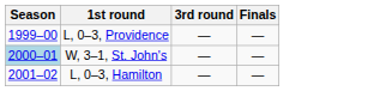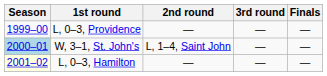 <table class="wikitable" style="text-align:center">
 <tr>
 <th>Season</th>
 <th>1st round</th>
+<th>2nd round</th>
 <th>3rd round</th>
 <th>Finals</th>
 </tr>
 <tr>
 <td><a href='#'>1999–00</a></td>
 <td>L, 0–3, <a href='#'>Providence</a></td>
 <td>—</td>
 <td>—</td>
+<td>—</td>
 </tr>
 <tr>
 <td style="background: lightblue;"><a href='#'>2000–01</a></td>
 <td>W, 3–1,  <a href='#'>St. John's</a></td>
+<td>L, 1–4, <a href='#'>Saint John</a></td>
 <td>—</td>
 <td>—</td>
 </tr>
 <tr>
-<td><a href='#'>2001–02</a></td>
+<td style="background: lightyellow;"><a href='#'>2001–02</a></td>
 <td>L, 0–3, <a href='#'>Hamilton</a></td>
+<td>—</td>
 <td>—</td>
 <td>—</td>
 </tr>
 </table>
